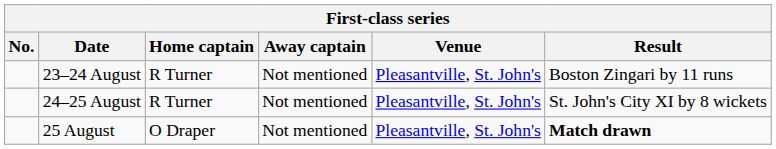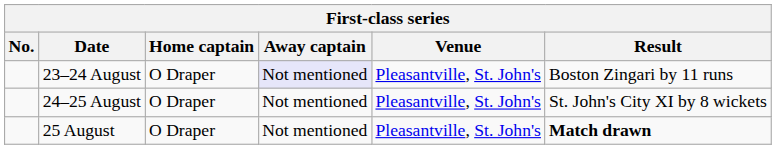 <table class="wikitable">
 <tr>
 <th colspan="9">First-class series</th>
 </tr>
 <tr>
 <th>No.</th>
 <th>Date</th>
 <th>Home captain</th>
 <th>Away captain</th>
 <th>Venue</th>
 <th>Result</th>
 </tr>
 <tr>
 <td></td>
 <td>23–24 August</td>
-<td>R Turner</td>
-<td>Not mentioned</td>
+<td>O Draper</td>
+<td style="background: lavender;">Not mentioned</td>
 <td><a href='#'>Pleasantville</a>, <a href='#'>St. John's</a></td>
 <td>Boston Zingari by 11 runs</td>
 </tr>
 <tr>
 <td></td>
 <td>24–25 August</td>
-<td>R Turner</td>
+<td>O Draper</td>
 <td>Not mentioned</td>
 <td><a href='#'>Pleasantville</a>, <a href='#'>St. John's</a></td>
 <td>St. John's City XI by 8 wickets</td>
 </tr>
 <tr>
 <td></td>
 <td>25 August</td>
 <td>O Draper</td>
 <td>Not mentioned</td>
 <td><a href='#'>Pleasantville</a>, <a href='#'>St. John's</a></td>
 <td><strong>Match drawn</strong></td>
 </tr>
 </table>
